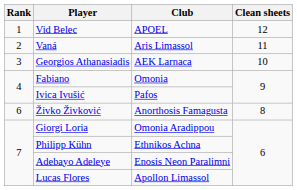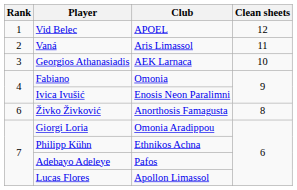 <table class="wikitable" style="text-align:center">
 <tr>
 <th>Rank</th>
 <th>Player</th>
 <th>Club</th>
 <th>Clean sheets</th>
 </tr>
 <tr>
 <td>1</td>
 <td align="left"> <a href='#'>Vid Belec</a></td>
 <td align="left"><a href='#'>APOEL</a></td>
 <td>12</td>
 </tr>
 <tr>
 <td>2</td>
 <td align="left"> <a href='#'>Vaná</a></td>
 <td align="left"><a href='#'>Aris Limassol</a></td>
 <td>11</td>
 </tr>
 <tr>
 <td>3</td>
 <td align="left"> <a href='#'>Georgios Athanasiadis</a></td>
 <td align="left"><a href='#'>AEK Larnaca</a></td>
 <td>10</td>
 </tr>
 <tr>
 <td rowspan="2">4</td>
 <td align="left"> <a href='#'>Fabiano</a></td>
 <td align="left"><a href='#'>Omonia</a></td>
 <td rowspan="2">9</td>
 </tr>
 <tr>
 <td align="left"> <a href='#'>Ivica Ivušić</a></td>
-<td align="left"><a href='#'>Pafos</a></td>
+<td align="left"><a href='#'>Enosis Neon Paralimni</a></td>
 </tr>
 <tr>
 <td>6</td>
 <td align="left"> <a href='#'>Živko Živković</a></td>
 <td align="left"><a href='#'>Anorthosis Famagusta</a></td>
 <td>8</td>
 </tr>
 <tr>
 <td rowspan="4">7</td>
 <td align="left"> <a href='#'>Giorgi Loria</a></td>
 <td align="left"><a href='#'>Omonia Aradippou</a></td>
 <td rowspan="4">6</td>
 </tr>
 <tr>
 <td align="left"> <a href='#'>Philipp Kühn</a></td>
 <td align="left"><a href='#'>Ethnikos Achna</a></td>
 </tr>
 <tr>
 <td align="left"> <a href='#'>Adebayo Adeleye</a></td>
-<td align="left"><a href='#'>Enosis Neon Paralimni</a></td>
+<td align="left"><a href='#'>Pafos</a></td>
 </tr>
 <tr>
 <td align="left"> <a href='#'>Lucas Flores</a></td>
 <td align="left"><a href='#'>Apollon Limassol</a></td>
 </tr>
 </table>
